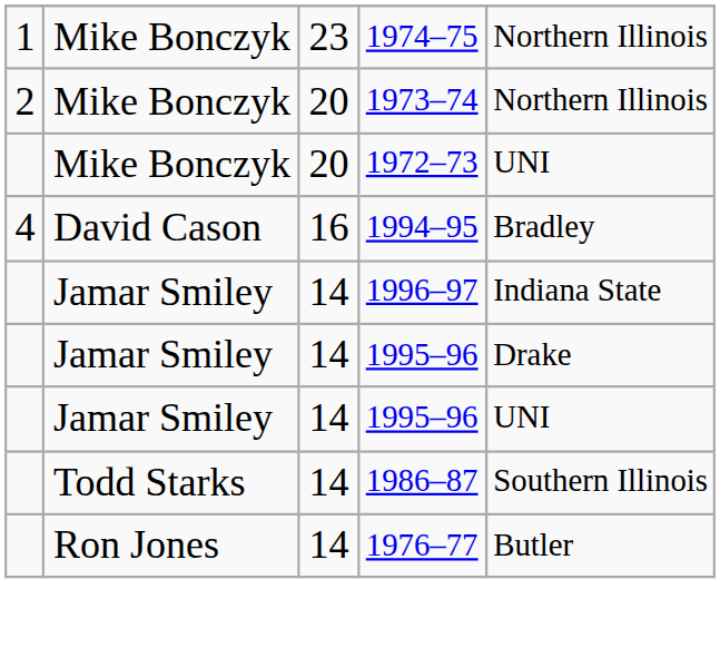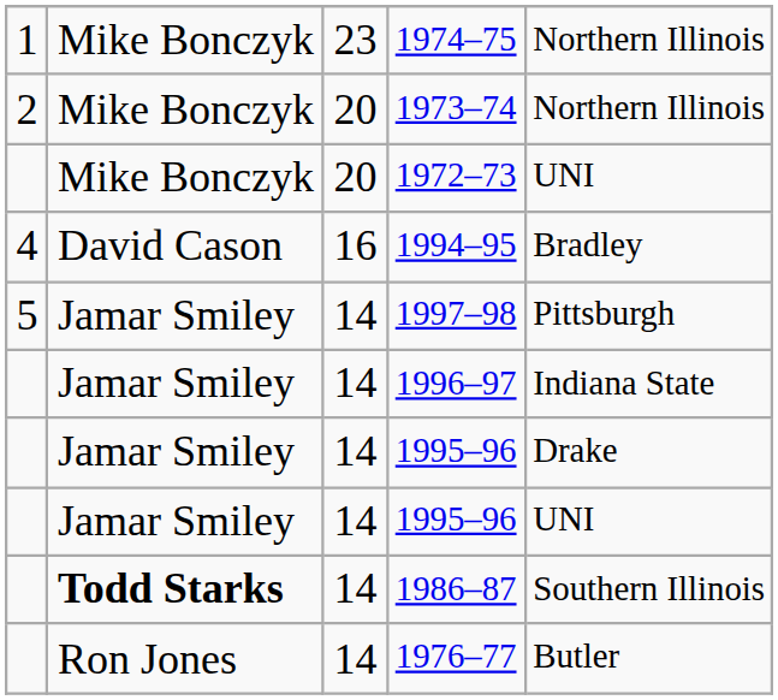 <table class="wikitable">
 <tr>
 </tr>
 <tr>
 <td>1</td>
 <td>Mike Bonczyk</td>
 <td>23</td>
 <td style="font-size:80%;"><a href='#'>1974–75</a></td>
 <td style="font-size:80%;">Northern Illinois</td>
 </tr>
 <tr>
 <td>2</td>
 <td>Mike Bonczyk</td>
 <td>20</td>
 <td style="font-size:80%;"><a href='#'>1973–74</a></td>
 <td style="font-size:80%;">Northern Illinois</td>
 </tr>
 <tr>
 <td></td>
 <td>Mike Bonczyk</td>
 <td>20</td>
 <td style="font-size:80%;"><a href='#'>1972–73</a></td>
 <td style="font-size:80%;">UNI</td>
 </tr>
 <tr>
 <td>4</td>
 <td>David Cason</td>
 <td>16</td>
 <td style="font-size:80%;"><a href='#'>1994–95</a></td>
 <td style="font-size:80%;">Bradley</td>
 </tr>
 <tr>
+<td>5</td>
+<td>Jamar Smiley</td>
+<td>14</td>
+<td style="font-size:80%;"><a href='#'>1997–98</a></td>
+<td style="font-size:80%;">Pittsburgh</td>
+</tr>
+<tr>
 <td></td>
 <td>Jamar Smiley</td>
 <td>14</td>
 <td style="font-size:80%;"><a href='#'>1996–97</a></td>
 <td style="font-size:80%;">Indiana State</td>
 </tr>
 <tr>
 <td></td>
 <td>Jamar Smiley</td>
 <td>14</td>
 <td style="font-size:80%;"><a href='#'>1995–96</a></td>
 <td style="font-size:80%;">Drake</td>
 </tr>
 <tr>
 <td></td>
 <td>Jamar Smiley</td>
 <td>14</td>
 <td style="font-size:80%;"><a href='#'>1995–96</a></td>
 <td style="font-size:80%;">UNI</td>
 </tr>
 <tr>
 <td></td>
-<td>Todd Starks</td>
+<td><strong>Todd Starks</strong></td>
 <td>14</td>
 <td style="font-size:80%;"><a href='#'>1986–87</a></td>
 <td style="font-size:80%;">Southern Illinois</td>
 </tr>
 <tr>
 <td></td>
 <td>Ron Jones</td>
 <td>14</td>
 <td style="font-size:80%;"><a href='#'>1976–77</a></td>
 <td style="font-size:80%;">Butler</td>
 </tr>
 </table>
